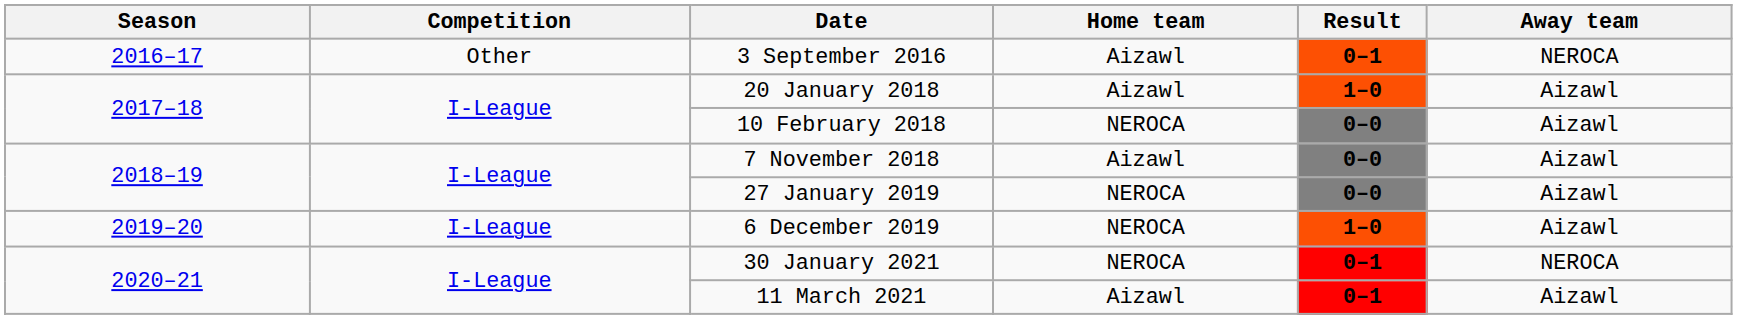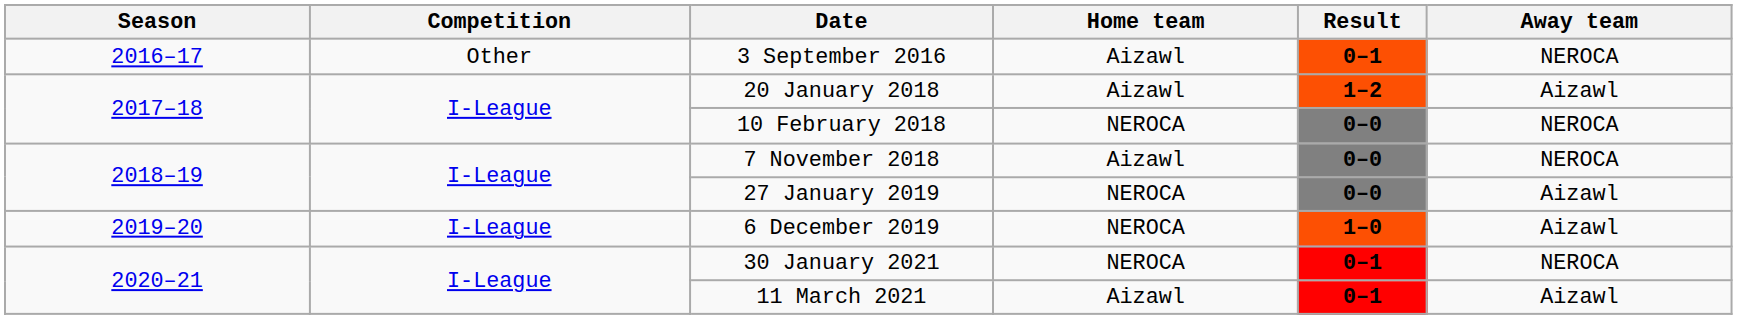 <table class="wikitable" style="text-align: center; width=20%; font-size: 11px">
 <tr>
 <th rowspan=1 width=12%>Season</th>
 <th rowspan=1 width=15%>Competition</th>
 <th rowspan=1 width=12%>Date</th>
 <th rowspan=1 width=12%>Home team</th>
 <th rowspan=1 width=5%>Result</th>
 <th rowspan=1 width=12%>Away team</th>
 </tr>
 <tr>
 <td><a href='#'>2016–17</a></td>
 <td>Other</td>
 <td>3 September 2016</td>
 <td>Aizawl</td>
 <td bgcolor=FD5003><span><strong>0–1</strong></span></td>
 <td>NEROCA</td>
 </tr>
 <tr>
 <td rowspan=2><a href='#'>2017–18</a></td>
 <td rowspan=2><a href='#'>I-League</a></td>
 <td>20 January 2018</td>
 <td>Aizawl</td>
-<td bgcolor=FD5003><span><strong>1–0</strong></span></td>
+<td bgcolor=FD5003><span><strong>1–2</strong></span></td>
 <td>Aizawl</td>
 </tr>
 <tr>
 <td>10 February 2018</td>
 <td>NEROCA</td>
 <td bgcolor=808080><span><strong>0–0</strong></span></td>
-<td>Aizawl</td>
+<td>NEROCA</td>
 </tr>
 <tr>
 <td rowspan=2><a href='#'>2018–19</a></td>
 <td rowspan=2><a href='#'>I-League</a></td>
 <td>7 November 2018</td>
 <td>Aizawl</td>
 <td bgcolor=808080><span><strong>0–0</strong></span></td>
-<td>Aizawl</td>
+<td>NEROCA</td>
 </tr>
 <tr>
 <td>27 January 2019</td>
 <td>NEROCA</td>
 <td bgcolor=808080><span><strong>0–0</strong></span></td>
 <td>Aizawl</td>
 </tr>
 <tr>
 <td><a href='#'>2019–20</a></td>
 <td><a href='#'>I-League</a></td>
 <td>6 December 2019</td>
 <td>NEROCA</td>
 <td bgcolor=FD5003><span><strong>1–0</strong></span></td>
 <td>Aizawl</td>
 </tr>
 <tr>
 <td rowspan=2><a href='#'>2020–21</a></td>
 <td rowspan=2><a href='#'>I-League</a></td>
 <td>30 January 2021</td>
 <td>NEROCA</td>
 <td bgcolor=ff0000><span><strong>0–1</strong></span></td>
 <td>NEROCA</td>
 </tr>
 <tr>
 <td>11 March 2021</td>
 <td>Aizawl</td>
 <td bgcolor=ff0000><span><strong>0–1</strong></span></td>
 <td>Aizawl</td>
 </tr>
 </table>
